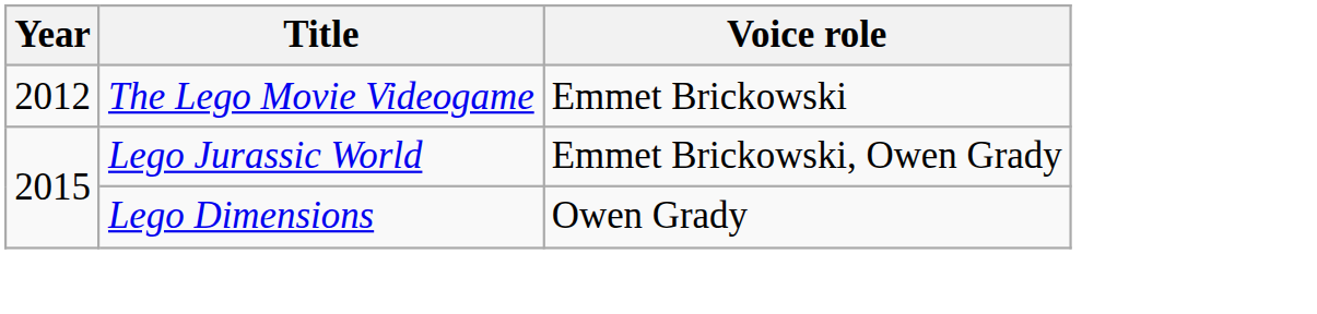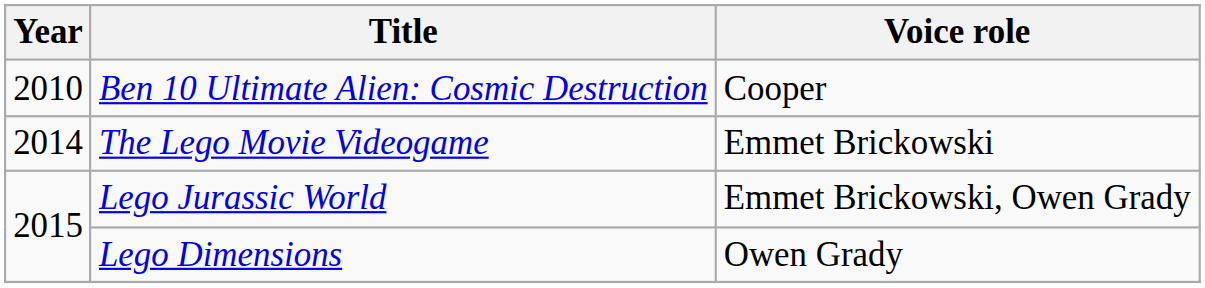 <table class="wikitable sortable">
 <tr>
 <th>Year</th>
 <th>Title</th>
 <th>Voice role</th>
 </tr>
 <tr>
-<td>2012</td>
+<td>2010</td>
+<td><em><a href='#'>Ben 10 Ultimate Alien: Cosmic Destruction</a></em></td>
+<td>Cooper</td>
+</tr>
+<tr>
+<td>2014</td>
 <td><em><a href='#'>The Lego Movie Videogame</a></em></td>
 <td>Emmet Brickowski</td>
 </tr>
 <tr>
 <td rowspan="2">2015</td>
 <td><em><a href='#'>Lego Jurassic World</a></em></td>
 <td>Emmet Brickowski, Owen Grady</td>
 </tr>
 <tr>
 <td><em><a href='#'>Lego Dimensions</a></em></td>
 <td>Owen Grady</td>
 </tr>
 </table>
